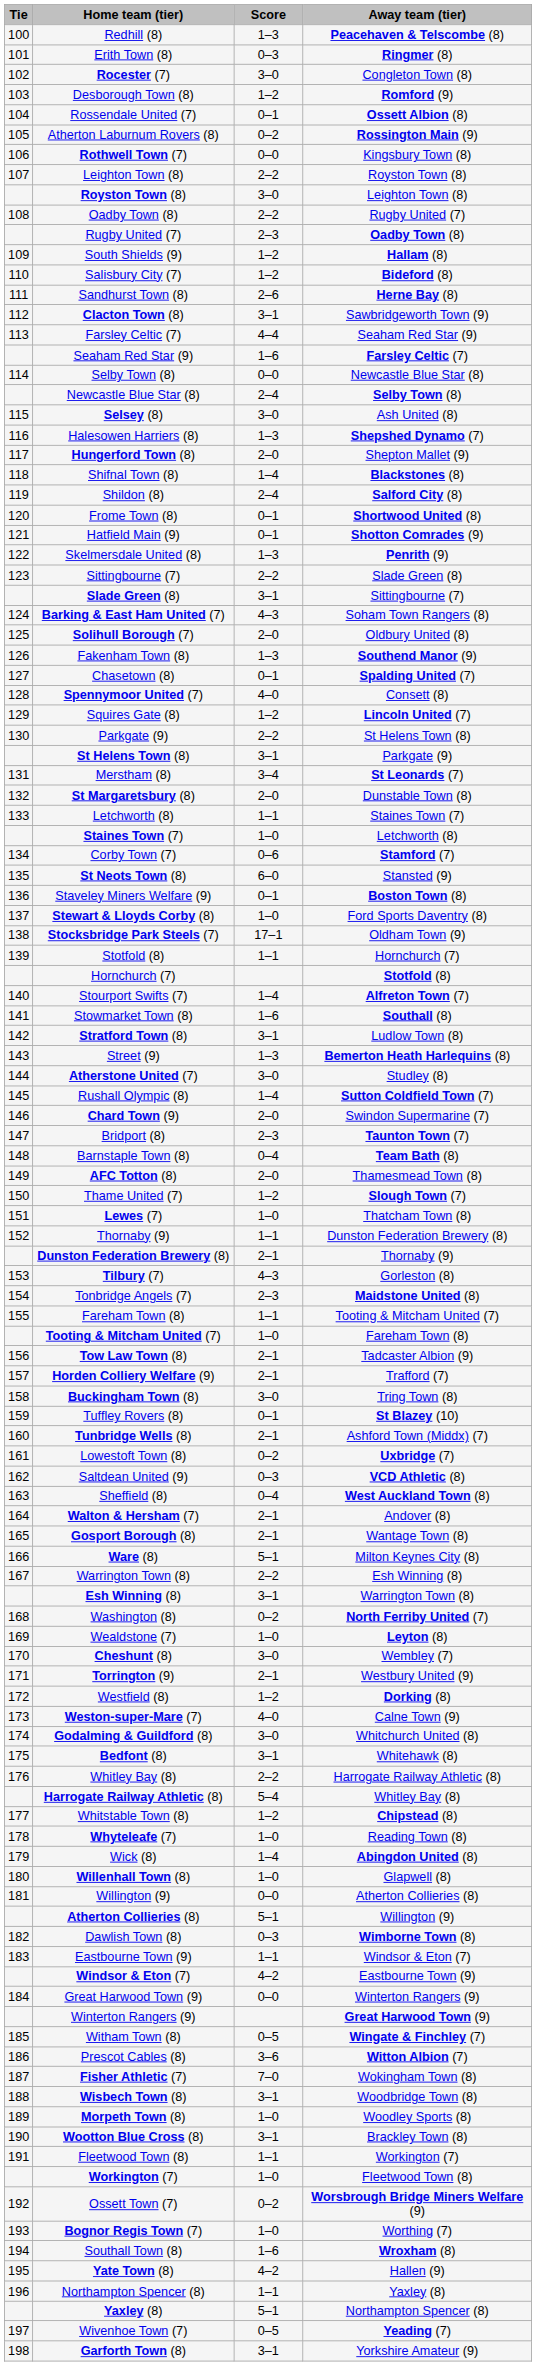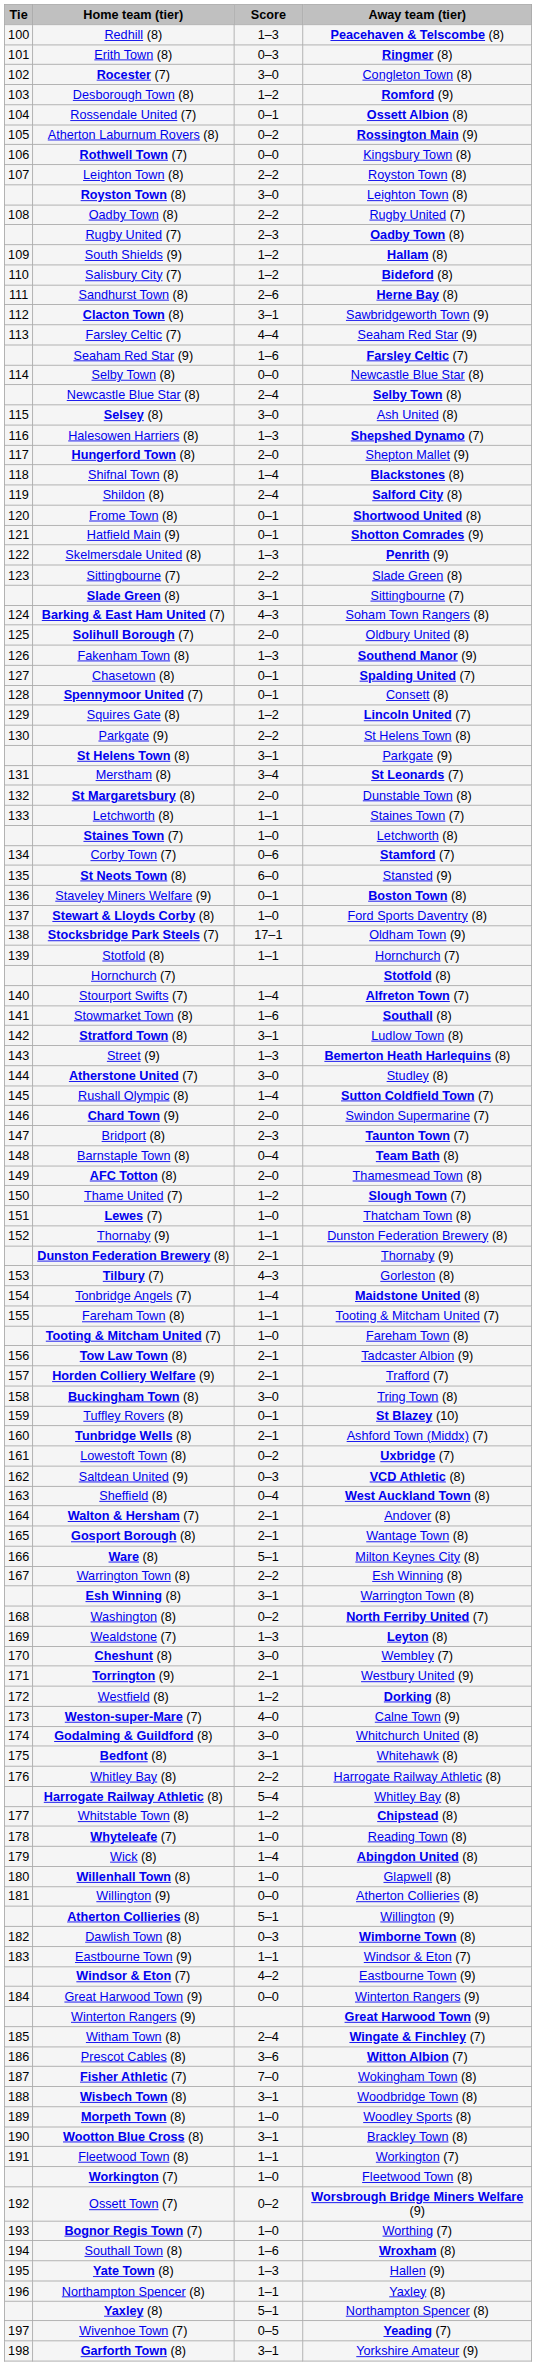 <table class="wikitable" style="width: 600px; background:WhiteSmoke; text-align:center; font-size:90%">
 <tr>
 <td scope="col" style="width:  5.00%; background:silver;"><strong>Tie</strong></td>
 <td scope="col" style="width: 36.25%; background:silver;"><strong>Home team (tier)</strong></td>
 <td scope="col" style="width: 12.50%; background:silver;"><strong>Score</strong></td>
 <td scope="col" style="width: 41.25%; background:silver;"><strong>Away team (tier)</strong></td>
 </tr>
 <tr>
 <td>100</td>
 <td><a href='#'>Redhill</a> (8)</td>
 <td>1–3</td>
 <td><strong><a href='#'>Peacehaven & Telscombe</a></strong> (8)</td>
 </tr>
 <tr>
 <td>101</td>
 <td><a href='#'>Erith Town</a> (8)</td>
 <td>0–3</td>
 <td><strong><a href='#'>Ringmer</a></strong> (8)</td>
 </tr>
 <tr>
 <td>102</td>
 <td><strong><a href='#'>Rocester</a></strong> (7)</td>
 <td>3–0</td>
 <td><a href='#'>Congleton Town</a> (8)</td>
 </tr>
 <tr>
 <td>103</td>
 <td><a href='#'>Desborough Town</a> (8)</td>
 <td>1–2</td>
 <td><strong><a href='#'>Romford</a></strong> (9)</td>
 </tr>
 <tr>
 <td>104</td>
 <td><a href='#'>Rossendale United</a> (7)</td>
 <td>0–1</td>
 <td><strong><a href='#'>Ossett Albion</a></strong> (8)</td>
 </tr>
 <tr>
 <td>105</td>
 <td><a href='#'>Atherton Laburnum Rovers</a> (8)</td>
 <td>0–2</td>
 <td><strong><a href='#'>Rossington Main</a></strong> (9)</td>
 </tr>
 <tr>
 <td>106</td>
 <td><strong><a href='#'>Rothwell Town</a></strong> (7)</td>
 <td>0–0</td>
 <td><a href='#'>Kingsbury Town</a> (8)</td>
 </tr>
 <tr>
 <td>107</td>
 <td><a href='#'>Leighton Town</a> (8)</td>
 <td>2–2</td>
 <td><a href='#'>Royston Town</a> (8)</td>
 </tr>
 <tr>
 <td><em></em></td>
 <td><strong><a href='#'>Royston Town</a></strong> (8)</td>
 <td>3–0</td>
 <td><a href='#'>Leighton Town</a> (8)</td>
 </tr>
 <tr>
 <td>108</td>
 <td><a href='#'>Oadby Town</a> (8)</td>
 <td>2–2</td>
 <td><a href='#'>Rugby United</a> (7)</td>
 </tr>
 <tr>
 <td><em></em></td>
 <td><a href='#'>Rugby United</a> (7)</td>
 <td>2–3</td>
 <td><strong><a href='#'>Oadby Town</a></strong> (8)</td>
 </tr>
 <tr>
 <td>109</td>
 <td><a href='#'>South Shields</a> (9)</td>
 <td>1–2</td>
 <td><strong><a href='#'>Hallam</a></strong> (8)</td>
 </tr>
 <tr>
 <td>110</td>
 <td><a href='#'>Salisbury City</a> (7)</td>
 <td>1–2</td>
 <td><strong><a href='#'>Bideford</a></strong> (8)</td>
 </tr>
 <tr>
 <td>111</td>
 <td><a href='#'>Sandhurst Town</a> (8)</td>
 <td>2–6</td>
 <td><strong><a href='#'>Herne Bay</a></strong> (8)</td>
 </tr>
 <tr>
 <td>112</td>
 <td><strong><a href='#'>Clacton Town</a></strong> (8)</td>
 <td>3–1</td>
 <td><a href='#'>Sawbridgeworth Town</a> (9)</td>
 </tr>
 <tr>
 <td>113</td>
 <td><a href='#'>Farsley Celtic</a> (7)</td>
 <td>4–4</td>
 <td><a href='#'>Seaham Red Star</a> (9)</td>
 </tr>
 <tr>
 <td><em></em></td>
 <td><a href='#'>Seaham Red Star</a> (9)</td>
 <td>1–6</td>
 <td><strong><a href='#'>Farsley Celtic</a></strong> (7)</td>
 </tr>
 <tr>
 <td>114</td>
 <td><a href='#'>Selby Town</a> (8)</td>
 <td>0–0</td>
 <td><a href='#'>Newcastle Blue Star</a> (8)</td>
 </tr>
 <tr>
 <td><em></em></td>
 <td><a href='#'>Newcastle Blue Star</a> (8)</td>
 <td>2–4</td>
 <td><strong><a href='#'>Selby Town</a></strong> (8)</td>
 </tr>
 <tr>
 <td>115</td>
 <td><strong><a href='#'>Selsey</a></strong> (8)</td>
 <td>3–0</td>
 <td><a href='#'>Ash United</a> (8)</td>
 </tr>
 <tr>
 <td>116</td>
 <td><a href='#'>Halesowen Harriers</a> (8)</td>
 <td>1–3</td>
 <td><strong><a href='#'>Shepshed Dynamo</a></strong> (7)</td>
 </tr>
 <tr>
 <td>117</td>
 <td><strong><a href='#'>Hungerford Town</a></strong> (8)</td>
 <td>2–0</td>
 <td><a href='#'>Shepton Mallet</a> (9)</td>
 </tr>
 <tr>
 <td>118</td>
 <td><a href='#'>Shifnal Town</a> (8)</td>
 <td>1–4</td>
 <td><strong><a href='#'>Blackstones</a></strong> (8)</td>
 </tr>
 <tr>
 <td>119</td>
 <td><a href='#'>Shildon</a> (8)</td>
 <td>2–4</td>
 <td><strong><a href='#'>Salford City</a></strong> (8)</td>
 </tr>
 <tr>
 <td>120</td>
 <td><a href='#'>Frome Town</a> (8)</td>
 <td>0–1</td>
 <td><strong><a href='#'>Shortwood United</a></strong> (8)</td>
 </tr>
 <tr>
 <td>121</td>
 <td><a href='#'>Hatfield Main</a> (9)</td>
 <td>0–1</td>
 <td><strong><a href='#'>Shotton Comrades</a></strong> (9)</td>
 </tr>
 <tr>
 <td>122</td>
 <td><a href='#'>Skelmersdale United</a> (8)</td>
 <td>1–3</td>
 <td><strong><a href='#'>Penrith</a></strong> (9)</td>
 </tr>
 <tr>
 <td>123</td>
 <td><a href='#'>Sittingbourne</a> (7)</td>
 <td>2–2</td>
 <td><a href='#'>Slade Green</a> (8)</td>
 </tr>
 <tr>
 <td><em></em></td>
 <td><strong><a href='#'>Slade Green</a></strong> (8)</td>
 <td>3–1</td>
 <td><a href='#'>Sittingbourne</a> (7)</td>
 </tr>
 <tr>
 <td>124</td>
 <td><strong><a href='#'>Barking & East Ham United</a></strong> (7)</td>
 <td>4–3</td>
 <td><a href='#'>Soham Town Rangers</a> (8)</td>
 </tr>
 <tr>
 <td>125</td>
 <td><strong><a href='#'>Solihull Borough</a></strong> (7)</td>
 <td>2–0</td>
 <td><a href='#'>Oldbury United</a> (8)</td>
 </tr>
 <tr>
 <td>126</td>
 <td><a href='#'>Fakenham Town</a> (8)</td>
 <td>1–3</td>
 <td><strong><a href='#'>Southend Manor</a></strong> (9)</td>
 </tr>
 <tr>
 <td>127</td>
 <td><a href='#'>Chasetown</a> (8)</td>
 <td>0–1</td>
 <td><strong><a href='#'>Spalding United</a></strong> (7)</td>
 </tr>
 <tr>
 <td>128</td>
 <td><strong><a href='#'>Spennymoor United</a></strong> (7)</td>
-<td>4–0</td>
+<td>0–1</td>
 <td><a href='#'>Consett</a> (8)</td>
 </tr>
 <tr>
 <td>129</td>
 <td><a href='#'>Squires Gate</a> (8)</td>
 <td>1–2</td>
 <td><strong><a href='#'>Lincoln United</a></strong> (7)</td>
 </tr>
 <tr>
 <td>130</td>
 <td><a href='#'>Parkgate</a> (9)</td>
 <td>2–2</td>
 <td><a href='#'>St Helens Town</a> (8)</td>
 </tr>
 <tr>
 <td><em></em></td>
 <td><strong><a href='#'>St Helens Town</a></strong> (8)</td>
 <td>3–1</td>
 <td><a href='#'>Parkgate</a> (9)</td>
 </tr>
 <tr>
 <td>131</td>
 <td><a href='#'>Merstham</a> (8)</td>
 <td>3–4</td>
 <td><strong><a href='#'>St Leonards</a></strong> (7)</td>
 </tr>
 <tr>
 <td>132</td>
 <td><strong><a href='#'>St Margaretsbury</a></strong> (8)</td>
 <td>2–0</td>
 <td><a href='#'>Dunstable Town</a> (8)</td>
 </tr>
 <tr>
 <td>133</td>
 <td><a href='#'>Letchworth</a> (8)</td>
 <td>1–1</td>
 <td><a href='#'>Staines Town</a> (7)</td>
 </tr>
 <tr>
 <td><em></em></td>
 <td><strong><a href='#'>Staines Town</a></strong> (7)</td>
 <td>1–0</td>
 <td><a href='#'>Letchworth</a> (8)</td>
 </tr>
 <tr>
 <td>134</td>
 <td><a href='#'>Corby Town</a> (7)</td>
 <td>0–6</td>
 <td><strong><a href='#'>Stamford</a></strong> (7)</td>
 </tr>
 <tr>
 <td>135</td>
 <td><strong><a href='#'>St Neots Town</a></strong> (8)</td>
 <td>6–0</td>
 <td><a href='#'>Stansted</a> (9)</td>
 </tr>
 <tr>
 <td>136</td>
 <td><a href='#'>Staveley Miners Welfare</a> (9)</td>
 <td>0–1</td>
 <td><strong><a href='#'>Boston Town</a></strong> (8)</td>
 </tr>
 <tr>
 <td>137</td>
 <td><strong><a href='#'>Stewart & Lloyds Corby</a></strong> (8)</td>
 <td>1–0</td>
 <td><a href='#'>Ford Sports Daventry</a> (8)</td>
 </tr>
 <tr>
 <td>138</td>
 <td><strong><a href='#'>Stocksbridge Park Steels</a></strong> (7)</td>
 <td>17–1</td>
 <td><a href='#'>Oldham Town</a> (9)</td>
 </tr>
 <tr>
 <td>139</td>
 <td><a href='#'>Stotfold</a> (8)</td>
 <td>1–1</td>
 <td><a href='#'>Hornchurch</a> (7)</td>
 </tr>
 <tr>
 <td><em></em></td>
 <td><a href='#'>Hornchurch</a> (7)</td>
 <td></td>
 <td><strong><a href='#'>Stotfold</a></strong> (8)</td>
 </tr>
 <tr>
 <td>140</td>
 <td><a href='#'>Stourport Swifts</a> (7)</td>
 <td>1–4</td>
 <td><strong><a href='#'>Alfreton Town</a></strong> (7)</td>
 </tr>
 <tr>
 <td>141</td>
 <td><a href='#'>Stowmarket Town</a> (8)</td>
 <td>1–6</td>
 <td><strong><a href='#'>Southall</a></strong> (8)</td>
 </tr>
 <tr>
 <td>142</td>
 <td><strong><a href='#'>Stratford Town</a></strong> (8)</td>
 <td>3–1</td>
 <td><a href='#'>Ludlow Town</a> (8)</td>
 </tr>
 <tr>
 <td>143</td>
 <td><a href='#'>Street</a> (9)</td>
 <td>1–3</td>
 <td><strong><a href='#'>Bemerton Heath Harlequins</a></strong> (8)</td>
 </tr>
 <tr>
 <td>144</td>
 <td><strong><a href='#'>Atherstone United</a></strong> (7)</td>
 <td>3–0</td>
 <td><a href='#'>Studley</a> (8)</td>
 </tr>
 <tr>
 <td>145</td>
 <td><a href='#'>Rushall Olympic</a> (8)</td>
 <td>1–4</td>
 <td><strong><a href='#'>Sutton Coldfield Town</a></strong> (7)</td>
 </tr>
 <tr>
 <td>146</td>
 <td><strong><a href='#'>Chard Town</a></strong> (9)</td>
 <td>2–0</td>
 <td><a href='#'>Swindon Supermarine</a> (7)</td>
 </tr>
 <tr>
 <td>147</td>
 <td><a href='#'>Bridport</a> (8)</td>
 <td>2–3</td>
 <td><strong><a href='#'>Taunton Town</a></strong> (7)</td>
 </tr>
 <tr>
 <td>148</td>
 <td><a href='#'>Barnstaple Town</a> (8)</td>
 <td>0–4</td>
 <td><strong><a href='#'>Team Bath</a></strong> (8)</td>
 </tr>
 <tr>
 <td>149</td>
 <td><strong><a href='#'>AFC Totton</a></strong> (8)</td>
 <td>2–0</td>
 <td><a href='#'>Thamesmead Town</a> (8)</td>
 </tr>
 <tr>
 <td>150</td>
 <td><a href='#'>Thame United</a> (7)</td>
 <td>1–2</td>
 <td><strong><a href='#'>Slough Town</a></strong> (7)</td>
 </tr>
 <tr>
 <td>151</td>
 <td><strong><a href='#'>Lewes</a></strong> (7)</td>
 <td>1–0</td>
 <td><a href='#'>Thatcham Town</a> (8)</td>
 </tr>
 <tr>
 <td>152</td>
 <td><a href='#'>Thornaby</a> (9)</td>
 <td>1–1</td>
 <td><a href='#'>Dunston Federation Brewery</a> (8)</td>
 </tr>
 <tr>
 <td><em></em></td>
 <td><strong><a href='#'>Dunston Federation Brewery</a></strong> (8)</td>
 <td>2–1</td>
 <td><a href='#'>Thornaby</a> (9)</td>
 </tr>
 <tr>
 <td>153</td>
 <td><strong><a href='#'>Tilbury</a></strong> (7)</td>
 <td>4–3</td>
 <td><a href='#'>Gorleston</a> (8)</td>
 </tr>
 <tr>
 <td>154</td>
 <td><a href='#'>Tonbridge Angels</a> (7)</td>
-<td>2–3</td>
+<td>1–4</td>
 <td><strong><a href='#'>Maidstone United</a></strong> (8)</td>
 </tr>
 <tr>
 <td>155</td>
 <td><a href='#'>Fareham Town</a> (8)</td>
 <td>1–1</td>
 <td><a href='#'>Tooting & Mitcham United</a> (7)</td>
 </tr>
 <tr>
 <td><em></em></td>
 <td><strong><a href='#'>Tooting & Mitcham United</a></strong> (7)</td>
 <td>1–0</td>
 <td><a href='#'>Fareham Town</a> (8)</td>
 </tr>
 <tr>
 <td>156</td>
 <td><strong><a href='#'>Tow Law Town</a></strong> (8)</td>
 <td>2–1</td>
 <td><a href='#'>Tadcaster Albion</a> (9)</td>
 </tr>
 <tr>
 <td>157</td>
 <td><strong><a href='#'>Horden Colliery Welfare</a></strong> (9)</td>
 <td>2–1</td>
 <td><a href='#'>Trafford</a> (7)</td>
 </tr>
 <tr>
 <td>158</td>
 <td><strong><a href='#'>Buckingham Town</a></strong> (8)</td>
 <td>3–0</td>
 <td><a href='#'>Tring Town</a> (8)</td>
 </tr>
 <tr>
 <td>159</td>
 <td><a href='#'>Tuffley Rovers</a> (8)</td>
 <td>0–1</td>
 <td><strong><a href='#'>St Blazey</a></strong> (10)</td>
 </tr>
 <tr>
 <td>160</td>
 <td><strong><a href='#'>Tunbridge Wells</a></strong> (8)</td>
 <td>2–1</td>
 <td><a href='#'>Ashford Town (Middx)</a> (7)</td>
 </tr>
 <tr>
 <td>161</td>
 <td><a href='#'>Lowestoft Town</a> (8)</td>
 <td>0–2</td>
 <td><strong><a href='#'>Uxbridge</a></strong> (7)</td>
 </tr>
 <tr>
 <td>162</td>
 <td><a href='#'>Saltdean United</a> (9)</td>
 <td>0–3</td>
 <td><strong><a href='#'>VCD Athletic</a></strong> (8)</td>
 </tr>
 <tr>
 <td>163</td>
 <td><a href='#'>Sheffield</a> (8)</td>
 <td>0–4</td>
 <td><strong><a href='#'>West Auckland Town</a></strong> (8)</td>
 </tr>
 <tr>
 <td>164</td>
 <td><strong><a href='#'>Walton & Hersham</a></strong> (7)</td>
 <td>2–1</td>
 <td><a href='#'>Andover</a> (8)</td>
 </tr>
 <tr>
 <td>165</td>
 <td><strong><a href='#'>Gosport Borough</a></strong> (8)</td>
 <td>2–1</td>
 <td><a href='#'>Wantage Town</a> (8)</td>
 </tr>
 <tr>
 <td>166</td>
 <td><strong><a href='#'>Ware</a></strong> (8)</td>
 <td>5–1</td>
 <td><a href='#'>Milton Keynes City</a> (8)</td>
 </tr>
 <tr>
 <td>167</td>
 <td><a href='#'>Warrington Town</a> (8)</td>
 <td>2–2</td>
 <td><a href='#'>Esh Winning</a> (8)</td>
 </tr>
 <tr>
 <td><em></em></td>
 <td><strong><a href='#'>Esh Winning</a></strong> (8)</td>
 <td>3–1</td>
 <td><a href='#'>Warrington Town</a> (8)</td>
 </tr>
 <tr>
 <td>168</td>
 <td><a href='#'>Washington</a> (8)</td>
 <td>0–2</td>
 <td><strong><a href='#'>North Ferriby United</a></strong> (7)</td>
 </tr>
 <tr>
 <td>169</td>
 <td><a href='#'>Wealdstone</a> (7)</td>
-<td>1–0</td>
+<td>1–3</td>
 <td><strong><a href='#'>Leyton</a></strong> (8)</td>
 </tr>
 <tr>
 <td>170</td>
 <td><strong><a href='#'>Cheshunt</a></strong> (8)</td>
 <td>3–0</td>
 <td><a href='#'>Wembley</a> (7)</td>
 </tr>
 <tr>
 <td>171</td>
 <td><strong><a href='#'>Torrington</a></strong> (9)</td>
 <td>2–1</td>
 <td><a href='#'>Westbury United</a> (9)</td>
 </tr>
 <tr>
 <td>172</td>
 <td><a href='#'>Westfield</a> (8)</td>
 <td>1–2</td>
 <td><strong><a href='#'>Dorking</a></strong> (8)</td>
 </tr>
 <tr>
 <td>173</td>
 <td><strong><a href='#'>Weston-super-Mare</a></strong> (7)</td>
 <td>4–0</td>
 <td><a href='#'>Calne Town</a> (9)</td>
 </tr>
 <tr>
 <td>174</td>
 <td><strong><a href='#'>Godalming & Guildford</a></strong> (8)</td>
 <td>3–0</td>
 <td><a href='#'>Whitchurch United</a> (8)</td>
 </tr>
 <tr>
 <td>175</td>
 <td><strong><a href='#'>Bedfont</a></strong> (8)</td>
 <td>3–1</td>
 <td><a href='#'>Whitehawk</a> (8)</td>
 </tr>
 <tr>
 <td>176</td>
 <td><a href='#'>Whitley Bay</a> (8)</td>
 <td>2–2</td>
 <td><a href='#'>Harrogate Railway Athletic</a> (8)</td>
 </tr>
 <tr>
 <td><em></em></td>
 <td><strong><a href='#'>Harrogate Railway Athletic</a></strong> (8)</td>
 <td>5–4</td>
 <td><a href='#'>Whitley Bay</a> (8)</td>
 </tr>
 <tr>
 <td>177</td>
 <td><a href='#'>Whitstable Town</a> (8)</td>
 <td>1–2</td>
 <td><strong><a href='#'>Chipstead</a></strong> (8)</td>
 </tr>
 <tr>
 <td>178</td>
 <td><strong><a href='#'>Whyteleafe</a></strong> (7)</td>
 <td>1–0</td>
 <td><a href='#'>Reading Town</a> (8)</td>
 </tr>
 <tr>
 <td>179</td>
 <td><a href='#'>Wick</a> (8)</td>
 <td>1–4</td>
 <td><strong><a href='#'>Abingdon United</a></strong> (8)</td>
 </tr>
 <tr>
 <td>180</td>
 <td><strong><a href='#'>Willenhall Town</a></strong> (8)</td>
 <td>1–0</td>
 <td><a href='#'>Glapwell</a> (8)</td>
 </tr>
 <tr>
 <td>181</td>
 <td><a href='#'>Willington</a> (9)</td>
 <td>0–0</td>
 <td><a href='#'>Atherton Collieries</a> (8)</td>
 </tr>
 <tr>
 <td><em></em></td>
 <td><strong><a href='#'>Atherton Collieries</a></strong> (8)</td>
 <td>5–1</td>
 <td><a href='#'>Willington</a> (9)</td>
 </tr>
 <tr>
 <td>182</td>
 <td><a href='#'>Dawlish Town</a> (8)</td>
 <td>0–3</td>
 <td><strong><a href='#'>Wimborne Town</a></strong> (8)</td>
 </tr>
 <tr>
 <td>183</td>
 <td><a href='#'>Eastbourne Town</a> (9)</td>
 <td>1–1</td>
 <td><a href='#'>Windsor & Eton</a> (7)</td>
 </tr>
 <tr>
 <td><em></em></td>
 <td><strong><a href='#'>Windsor & Eton</a></strong> (7)</td>
 <td>4–2</td>
 <td><a href='#'>Eastbourne Town</a> (9)</td>
 </tr>
 <tr>
 <td>184</td>
 <td><a href='#'>Great Harwood Town</a> (9)</td>
 <td>0–0</td>
 <td><a href='#'>Winterton Rangers</a> (9)</td>
 </tr>
 <tr>
 <td><em></em></td>
 <td><a href='#'>Winterton Rangers</a> (9)</td>
 <td></td>
 <td><strong><a href='#'>Great Harwood Town</a></strong> (9)</td>
 </tr>
 <tr>
 <td>185</td>
 <td><a href='#'>Witham Town</a> (8)</td>
-<td>0–5</td>
+<td>2–4</td>
 <td><strong><a href='#'>Wingate & Finchley</a></strong> (7)</td>
 </tr>
 <tr>
 <td>186</td>
 <td><a href='#'>Prescot Cables</a> (8)</td>
 <td>3–6</td>
 <td><strong><a href='#'>Witton Albion</a></strong> (7)</td>
 </tr>
 <tr>
 <td>187</td>
 <td><strong><a href='#'>Fisher Athletic</a></strong> (7)</td>
 <td>7–0</td>
 <td><a href='#'>Wokingham Town</a> (8)</td>
 </tr>
 <tr>
 <td>188</td>
 <td><strong><a href='#'>Wisbech Town</a></strong> (8)</td>
 <td>3–1</td>
 <td><a href='#'>Woodbridge Town</a> (8)</td>
 </tr>
 <tr>
 <td>189</td>
 <td><strong><a href='#'>Morpeth Town</a></strong> (8)</td>
 <td>1–0</td>
 <td><a href='#'>Woodley Sports</a> (8)</td>
 </tr>
 <tr>
 <td>190</td>
 <td><strong><a href='#'>Wootton Blue Cross</a></strong> (8)</td>
 <td>3–1</td>
 <td><a href='#'>Brackley Town</a> (8)</td>
 </tr>
 <tr>
 <td>191</td>
 <td><a href='#'>Fleetwood Town</a> (8)</td>
 <td>1–1</td>
 <td><a href='#'>Workington</a> (7)</td>
 </tr>
 <tr>
 <td><em></em></td>
 <td><strong><a href='#'>Workington</a></strong> (7)</td>
 <td>1–0</td>
 <td><a href='#'>Fleetwood Town</a> (8)</td>
 </tr>
 <tr>
 <td>192</td>
 <td><a href='#'>Ossett Town</a> (7)</td>
 <td>0–2</td>
 <td><strong><a href='#'>Worsbrough Bridge Miners Welfare</a></strong> (9)</td>
 </tr>
 <tr>
 <td>193</td>
 <td><strong><a href='#'>Bognor Regis Town</a></strong> (7)</td>
 <td>1–0</td>
 <td><a href='#'>Worthing</a> (7)</td>
 </tr>
 <tr>
 <td>194</td>
 <td><a href='#'>Southall Town</a> (8)</td>
 <td>1–6</td>
 <td><strong><a href='#'>Wroxham</a></strong> (8)</td>
 </tr>
 <tr>
 <td>195</td>
 <td><strong><a href='#'>Yate Town</a></strong> (8)</td>
-<td>4–2</td>
+<td>1–3</td>
 <td><a href='#'>Hallen</a> (9)</td>
 </tr>
 <tr>
 <td>196</td>
 <td><a href='#'>Northampton Spencer</a> (8)</td>
 <td>1–1</td>
 <td><a href='#'>Yaxley</a> (8)</td>
 </tr>
 <tr>
 <td><em></em></td>
 <td><strong><a href='#'>Yaxley</a></strong> (8)</td>
 <td>5–1</td>
 <td><a href='#'>Northampton Spencer</a> (8)</td>
 </tr>
 <tr>
 <td>197</td>
 <td><a href='#'>Wivenhoe Town</a> (7)</td>
 <td>0–5</td>
 <td><strong><a href='#'>Yeading</a></strong> (7)</td>
 </tr>
 <tr>
 <td>198</td>
 <td><strong><a href='#'>Garforth Town</a></strong> (8)</td>
 <td>3–1</td>
 <td><a href='#'>Yorkshire Amateur</a> (9)</td>
 </tr>
 </table>
